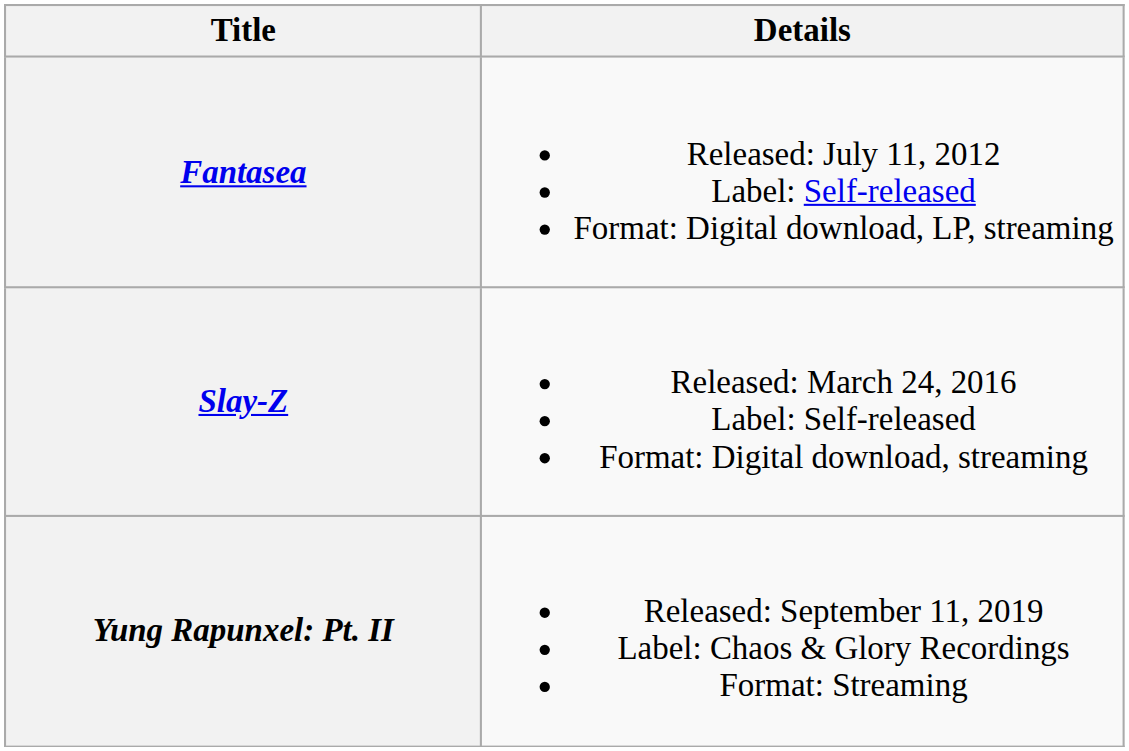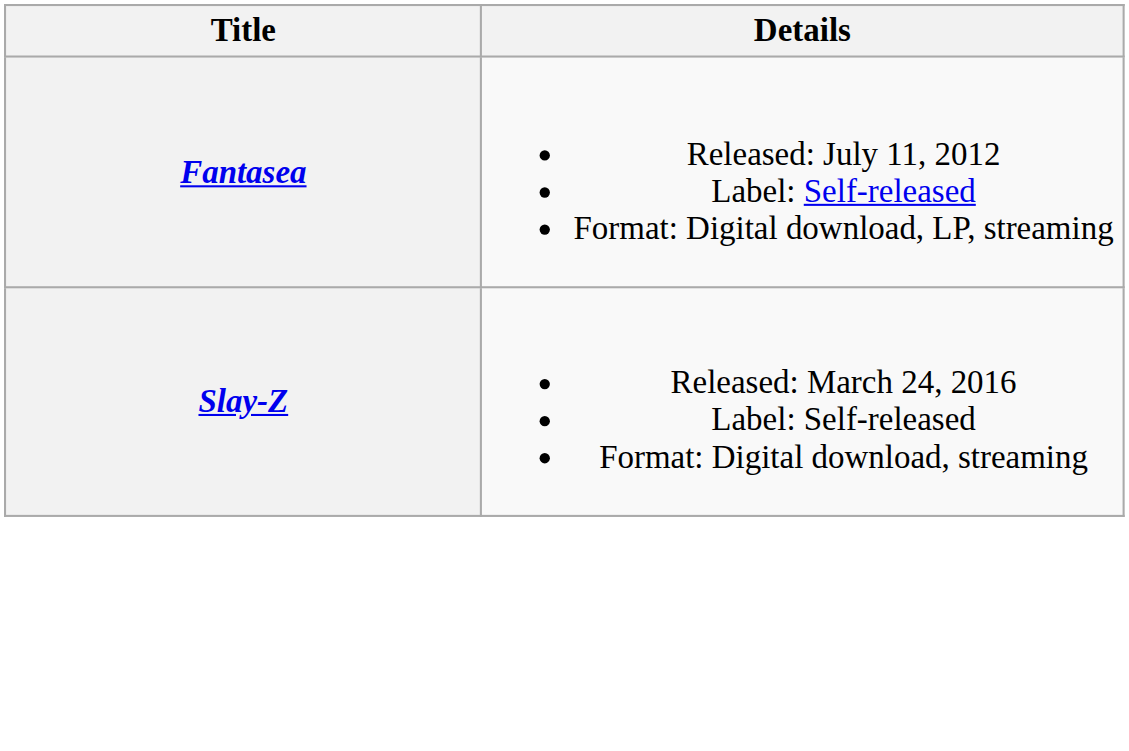 <table class="wikitable plainrowheaders" style="text-align:center;">
 <tr>
 <th scope="col" style="width:14em;">Title</th>
 <th scope="col" style="width:19em;">Details</th>
 </tr>
 <tr>
 <th scope="row"><em><a href='#'>Fantasea</a></em></th>
 <td><br><ul><li>Released: July 11, 2012</li><li>Label: <a href='#'>Self-released</a></li><li>Format: Digital download, LP, streaming</li></ul></td>
 </tr>
 <tr>
 <th scope="row"><em><a href='#'>Slay-Z</a></em></th>
 <td><br><ul><li>Released: March 24, 2016</li><li>Label: Self-released</li><li>Format: Digital download, streaming</li></ul></td>
 </tr>
-<tr>
-<th scope="row"><em>Yung Rapunxel: Pt. II</em></th>
-<td><br><ul><li>Released: September 11, 2019</li><li>Label: Chaos & Glory Recordings</li><li>Format: Streaming</li></ul></td>
-</tr>
 </table>
